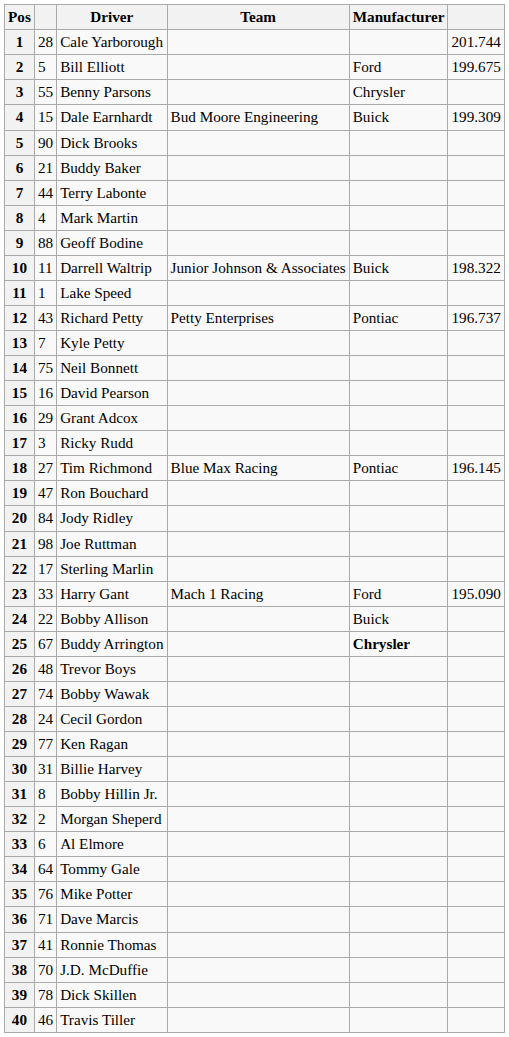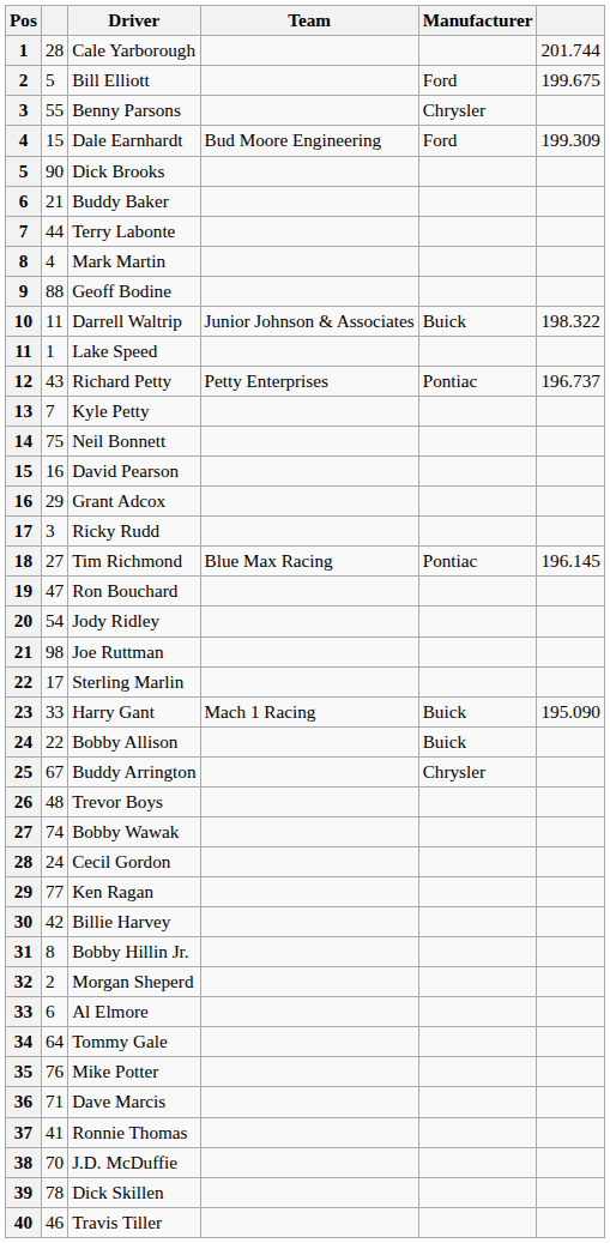 <table class="wikitable" style="font-size:95%">
 <tr>
 <th>Pos</th>
 <th></th>
 <th>Driver</th>
 <th>Team</th>
 <th>Manufacturer</th>
 <th></th>
 </tr>
 <tr>
 <th>1</th>
 <td>28</td>
 <td>Cale Yarborough</td>
 <td></td>
 <td></td>
 <td>201.744</td>
 </tr>
 <tr>
 <th>2</th>
 <td>5</td>
 <td>Bill Elliott</td>
 <td></td>
 <td>Ford</td>
 <td>199.675</td>
 </tr>
 <tr>
 <th>3</th>
 <td>55</td>
 <td>Benny Parsons</td>
 <td></td>
 <td>Chrysler</td>
 <td></td>
 </tr>
 <tr>
 <th>4</th>
 <td>15</td>
 <td>Dale Earnhardt</td>
 <td>Bud Moore Engineering</td>
-<td>Buick</td>
+<td>Ford</td>
 <td>199.309</td>
 </tr>
 <tr>
 <th>5</th>
 <td>90</td>
 <td>Dick Brooks</td>
 <td></td>
 <td></td>
 <td></td>
 </tr>
 <tr>
 <th>6</th>
 <td>21</td>
 <td>Buddy Baker</td>
 <td></td>
 <td></td>
 <td></td>
 </tr>
 <tr>
 <th>7</th>
 <td>44</td>
 <td>Terry Labonte</td>
 <td></td>
 <td></td>
 <td></td>
 </tr>
 <tr>
 <th>8</th>
 <td>4</td>
 <td>Mark Martin</td>
 <td></td>
 <td></td>
 <td></td>
 </tr>
 <tr>
 <th>9</th>
 <td>88</td>
 <td>Geoff Bodine</td>
 <td></td>
 <td></td>
 <td></td>
 </tr>
 <tr>
 <th>10</th>
 <td>11</td>
 <td>Darrell Waltrip</td>
 <td>Junior Johnson & Associates</td>
 <td>Buick</td>
 <td>198.322</td>
 </tr>
 <tr>
 <th>11</th>
 <td>1</td>
 <td>Lake Speed</td>
 <td></td>
 <td></td>
 <td></td>
 </tr>
 <tr>
 <th>12</th>
 <td>43</td>
 <td>Richard Petty</td>
 <td>Petty Enterprises</td>
 <td>Pontiac</td>
 <td>196.737</td>
 </tr>
 <tr>
 <th>13</th>
 <td>7</td>
 <td>Kyle Petty</td>
 <td></td>
 <td></td>
 <td></td>
 </tr>
 <tr>
 <th>14</th>
 <td>75</td>
 <td>Neil Bonnett</td>
 <td></td>
 <td></td>
 <td></td>
 </tr>
 <tr>
 <th>15</th>
 <td>16</td>
 <td>David Pearson</td>
 <td></td>
 <td></td>
 <td></td>
 </tr>
 <tr>
 <th>16</th>
 <td>29</td>
 <td>Grant Adcox</td>
 <td></td>
 <td></td>
 <td></td>
 </tr>
 <tr>
 <th>17</th>
 <td>3</td>
 <td>Ricky Rudd</td>
 <td></td>
 <td></td>
 <td></td>
 </tr>
 <tr>
 <th>18</th>
 <td>27</td>
 <td>Tim Richmond</td>
 <td>Blue Max Racing</td>
 <td>Pontiac</td>
 <td>196.145</td>
 </tr>
 <tr>
 <th>19</th>
 <td>47</td>
 <td>Ron Bouchard</td>
 <td></td>
 <td></td>
 <td></td>
 </tr>
 <tr>
 <th>20</th>
-<td>84</td>
+<td>54</td>
 <td>Jody Ridley</td>
 <td></td>
 <td></td>
 <td></td>
 </tr>
 <tr>
 <th>21</th>
 <td>98</td>
 <td>Joe Ruttman</td>
 <td></td>
 <td></td>
 <td></td>
 </tr>
 <tr>
 <th>22</th>
 <td>17</td>
 <td>Sterling Marlin</td>
 <td></td>
 <td></td>
 <td></td>
 </tr>
 <tr>
 <th>23</th>
 <td>33</td>
 <td>Harry Gant</td>
 <td>Mach 1 Racing</td>
-<td>Ford</td>
+<td>Buick</td>
 <td>195.090</td>
 </tr>
 <tr>
 <th>24</th>
 <td>22</td>
 <td>Bobby Allison</td>
 <td></td>
 <td>Buick</td>
 <td></td>
 </tr>
 <tr>
 <th>25</th>
 <td>67</td>
 <td>Buddy Arrington</td>
 <td></td>
-<td><strong>Chrysler</strong></td>
+<td>Chrysler</td>
 <td></td>
 </tr>
 <tr>
 <th>26</th>
 <td>48</td>
 <td>Trevor Boys</td>
 <td></td>
 <td></td>
 <td></td>
 </tr>
 <tr>
 <th>27</th>
 <td>74</td>
 <td>Bobby Wawak</td>
 <td></td>
 <td></td>
 <td></td>
 </tr>
 <tr>
 <th>28</th>
 <td>24</td>
 <td>Cecil Gordon</td>
 <td></td>
 <td></td>
 <td></td>
 </tr>
 <tr>
 <th>29</th>
 <td>77</td>
 <td>Ken Ragan</td>
 <td></td>
 <td></td>
 <td></td>
 </tr>
 <tr>
 <th>30</th>
-<td>31</td>
+<td>42</td>
 <td>Billie Harvey</td>
 <td></td>
 <td></td>
 <td></td>
 </tr>
 <tr>
 <th>31</th>
 <td>8</td>
 <td>Bobby Hillin Jr.</td>
 <td></td>
 <td></td>
 <td></td>
 </tr>
 <tr>
 <th>32</th>
 <td>2</td>
 <td>Morgan Sheperd</td>
 <td></td>
 <td></td>
 <td></td>
 </tr>
 <tr>
 <th>33</th>
 <td>6</td>
 <td>Al Elmore</td>
 <td></td>
 <td></td>
 <td></td>
 </tr>
 <tr>
 <th>34</th>
 <td>64</td>
 <td>Tommy Gale</td>
 <td></td>
 <td></td>
 <td></td>
 </tr>
 <tr>
 <th>35</th>
 <td>76</td>
 <td>Mike Potter</td>
 <td></td>
 <td></td>
 <td></td>
 </tr>
 <tr>
 <th>36</th>
 <td>71</td>
 <td>Dave Marcis</td>
 <td></td>
 <td></td>
 <td></td>
 </tr>
 <tr>
 <th>37</th>
 <td>41</td>
 <td>Ronnie Thomas</td>
 <td></td>
 <td></td>
 <td></td>
 </tr>
 <tr>
 <th>38</th>
 <td>70</td>
 <td>J.D. McDuffie</td>
 <td></td>
 <td></td>
 <td></td>
 </tr>
 <tr>
 <th>39</th>
 <td>78</td>
 <td>Dick Skillen</td>
 <td></td>
 <td></td>
 <td></td>
 </tr>
 <tr>
 <th>40</th>
 <td>46</td>
 <td>Travis Tiller</td>
 <td></td>
 <td></td>
 <td></td>
 </tr>
 </table>
